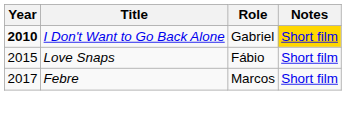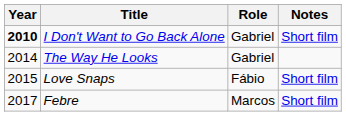 <table class="wikitable sortable">
 <tr>
 <th>Year</th>
 <th>Title</th>
 <th>Role</th>
 <th>Notes</th>
 </tr>
 <tr>
 <td><strong>2010</strong></td>
 <td><em><a href='#'>I Don't Want to Go Back Alone</a></em></td>
 <td>Gabriel</td>
-<td style="background: gold;"><a href='#'>Short film</a></td>
+<td><a href='#'>Short film</a></td>
+</tr>
+<tr>
+<td>2014</td>
+<td><em><a href='#'>The Way He Looks</a></em></td>
+<td>Gabriel</td>
+<td></td>
 </tr>
 <tr>
 <td>2015</td>
 <td><em>Love Snaps</em></td>
 <td>Fábio</td>
 <td><a href='#'>Short film</a></td>
 </tr>
 <tr>
 <td>2017</td>
 <td><em>Febre</em></td>
 <td>Marcos</td>
 <td><a href='#'>Short film</a></td>
 </tr>
 </table>
